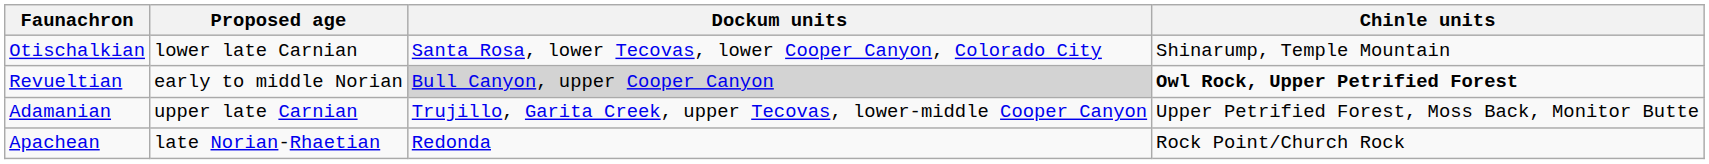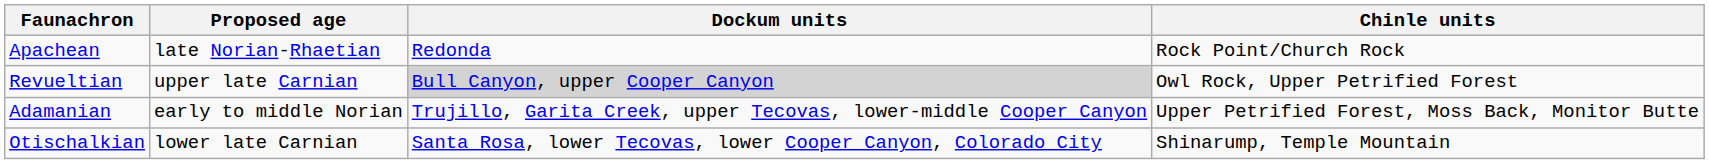 <table class="wikitable">
 <tr>
 <th>Faunachron</th>
 <th>Proposed age</th>
 <th>Dockum units</th>
 <th>Chinle units</th>
 </tr>
 <tr>
+<td><a href='#'>Apachean</a></td>
+<td>late <a href='#'>Norian</a>-<a href='#'>Rhaetian</a></td>
+<td><a href='#'>Redonda</a></td>
+<td>Rock Point/Church Rock</td>
+</tr>
+<tr>
+<td><a href='#'>Revueltian</a></td>
+<td>upper late <a href='#'>Carnian</a></td>
+<td style="background: lightgrey;"><a href='#'>Bull Canyon</a>, upper <a href='#'>Cooper Canyon</a></td>
+<td>Owl Rock, Upper Petrified Forest</td>
+</tr>
+<tr>
+<td><a href='#'>Adamanian</a></td>
+<td>early to middle Norian</td>
+<td><a href='#'>Trujillo</a>, <a href='#'>Garita Creek</a>, upper <a href='#'>Tecovas</a>, lower-middle <a href='#'>Cooper Canyon</a></td>
+<td>Upper Petrified Forest, Moss Back, Monitor Butte</td>
+</tr>
+<tr>
 <td><a href='#'>Otischalkian</a></td>
 <td>lower late Carnian</td>
 <td><a href='#'>Santa Rosa</a>, lower <a href='#'>Tecovas</a>, lower <a href='#'>Cooper Canyon</a>, <a href='#'>Colorado City</a></td>
 <td>Shinarump, Temple Mountain</td>
 </tr>
-<tr>
-<td><a href='#'>Revueltian</a></td>
-<td>early to middle Norian</td>
-<td style="background: lightgrey;"><a href='#'>Bull Canyon</a>, upper <a href='#'>Cooper Canyon</a></td>
-<td><strong>Owl Rock, Upper Petrified Forest</strong></td>
-</tr>
-<tr>
-<td><a href='#'>Adamanian</a></td>
-<td>upper late <a href='#'>Carnian</a></td>
-<td><a href='#'>Trujillo</a>, <a href='#'>Garita Creek</a>, upper <a href='#'>Tecovas</a>, lower-middle <a href='#'>Cooper Canyon</a></td>
-<td>Upper Petrified Forest, Moss Back, Monitor Butte</td>
-</tr>
-<tr>
-<td><a href='#'>Apachean</a></td>
-<td>late <a href='#'>Norian</a>-<a href='#'>Rhaetian</a></td>
-<td><a href='#'>Redonda</a></td>
-<td>Rock Point/Church Rock</td>
-</tr>
 </table>
